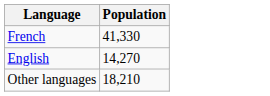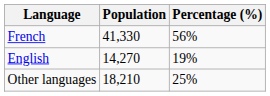 <table class="wikitable">
 <tr>
 <th>Language</th>
 <th>Population</th>
+<th>Percentage (%)</th>
 </tr>
 <tr>
 <td><a href='#'>French</a></td>
 <td>41,330</td>
+<td>56%</td>
 </tr>
 <tr>
 <td><a href='#'>English</a></td>
 <td>14,270</td>
+<td>19%</td>
 </tr>
 <tr>
 <td>Other languages</td>
 <td>18,210</td>
+<td>25%</td>
 </tr>
 </table>
